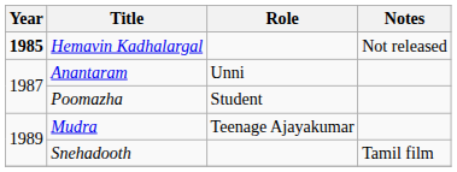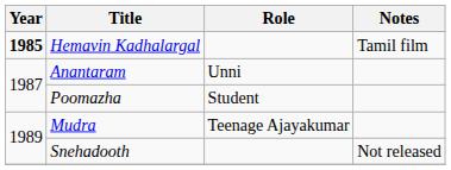 <table class="wikitable sortable">
 <tr>
 <th>Year</th>
 <th>Title</th>
 <th>Role</th>
 <th class="unsortable">Notes</th>
 </tr>
 <tr>
 <td><strong>1985</strong></td>
 <td><em><a href='#'>Hemavin Kadhalargal</a></em></td>
 <td></td>
-<td>Not released</td>
+<td>Tamil film</td>
 </tr>
 <tr>
 <td rowspan=2>1987</td>
 <td><em><a href='#'>Anantaram</a></em></td>
 <td>Unni</td>
 <td></td>
 </tr>
 <tr>
 <td><em>Poomazha</em></td>
 <td>Student</td>
 <td></td>
 </tr>
 <tr>
 <td rowspan=2>1989</td>
 <td><em><a href='#'>Mudra</a></em></td>
 <td>Teenage Ajayakumar</td>
 <td></td>
 </tr>
 <tr>
 <td><em>Snehadooth</em></td>
 <td></td>
-<td>Tamil film</td>
+<td>Not released</td>
 </tr>
 <tr>
 </tr>
 </table>
